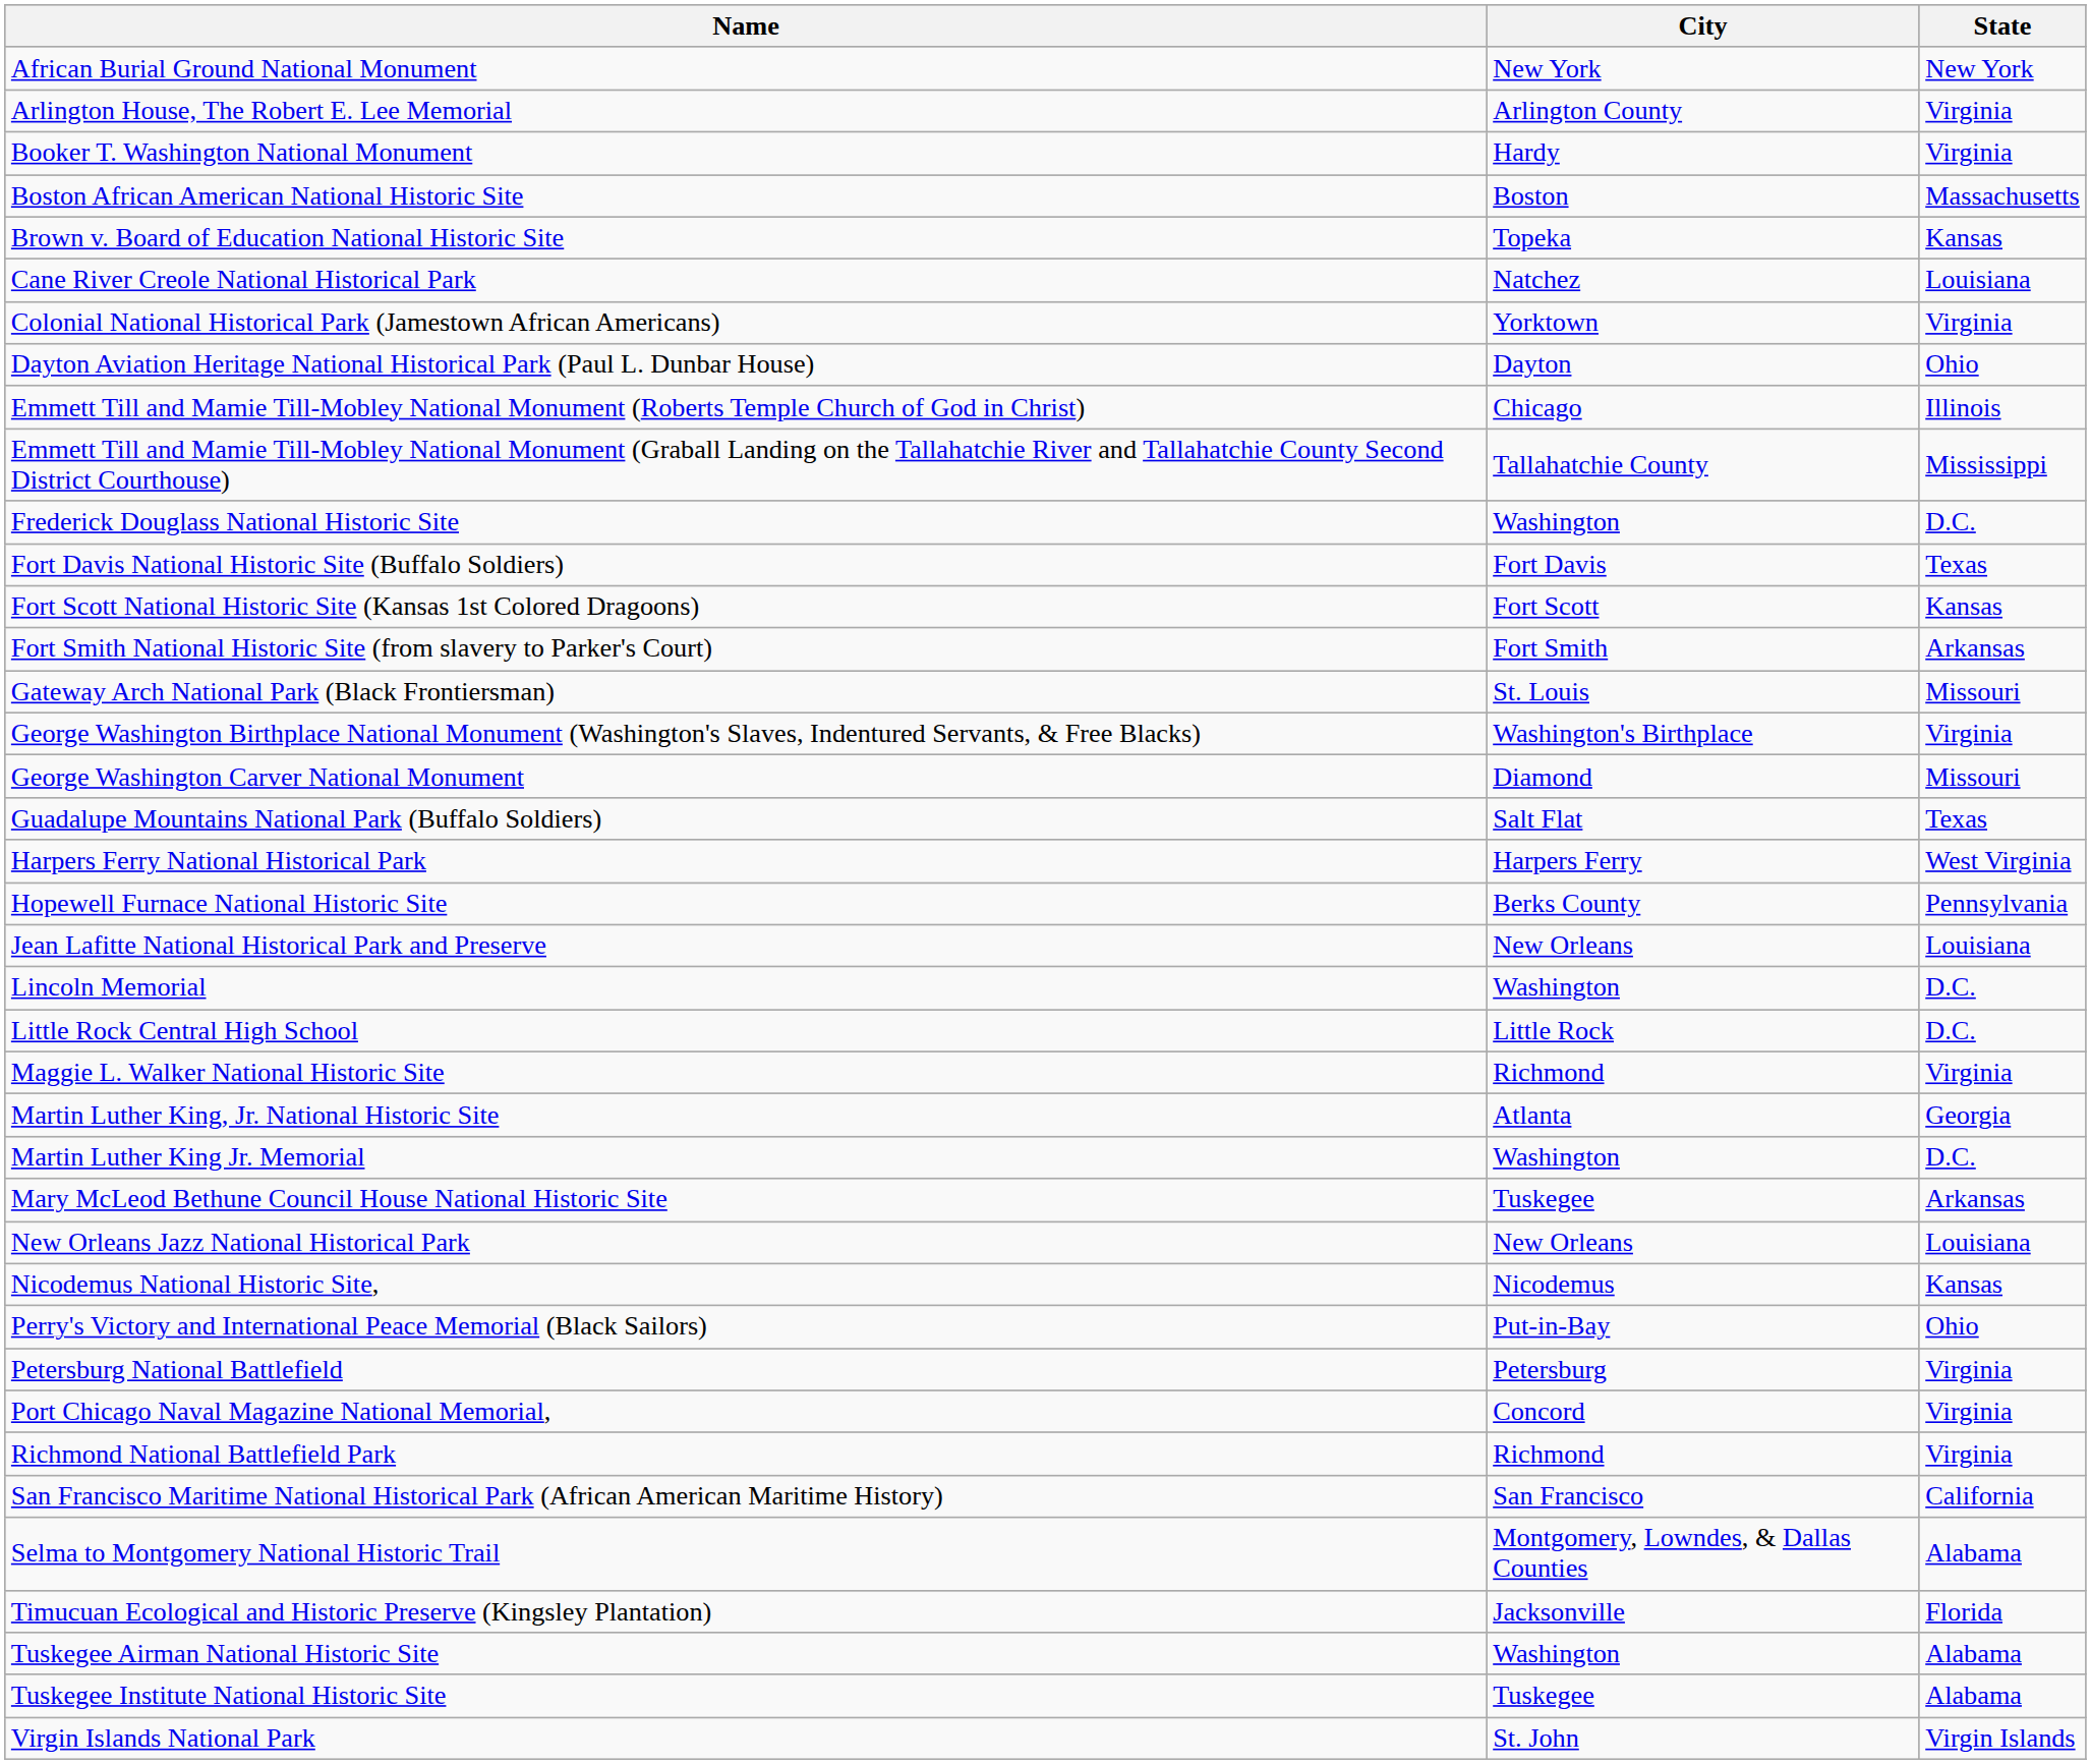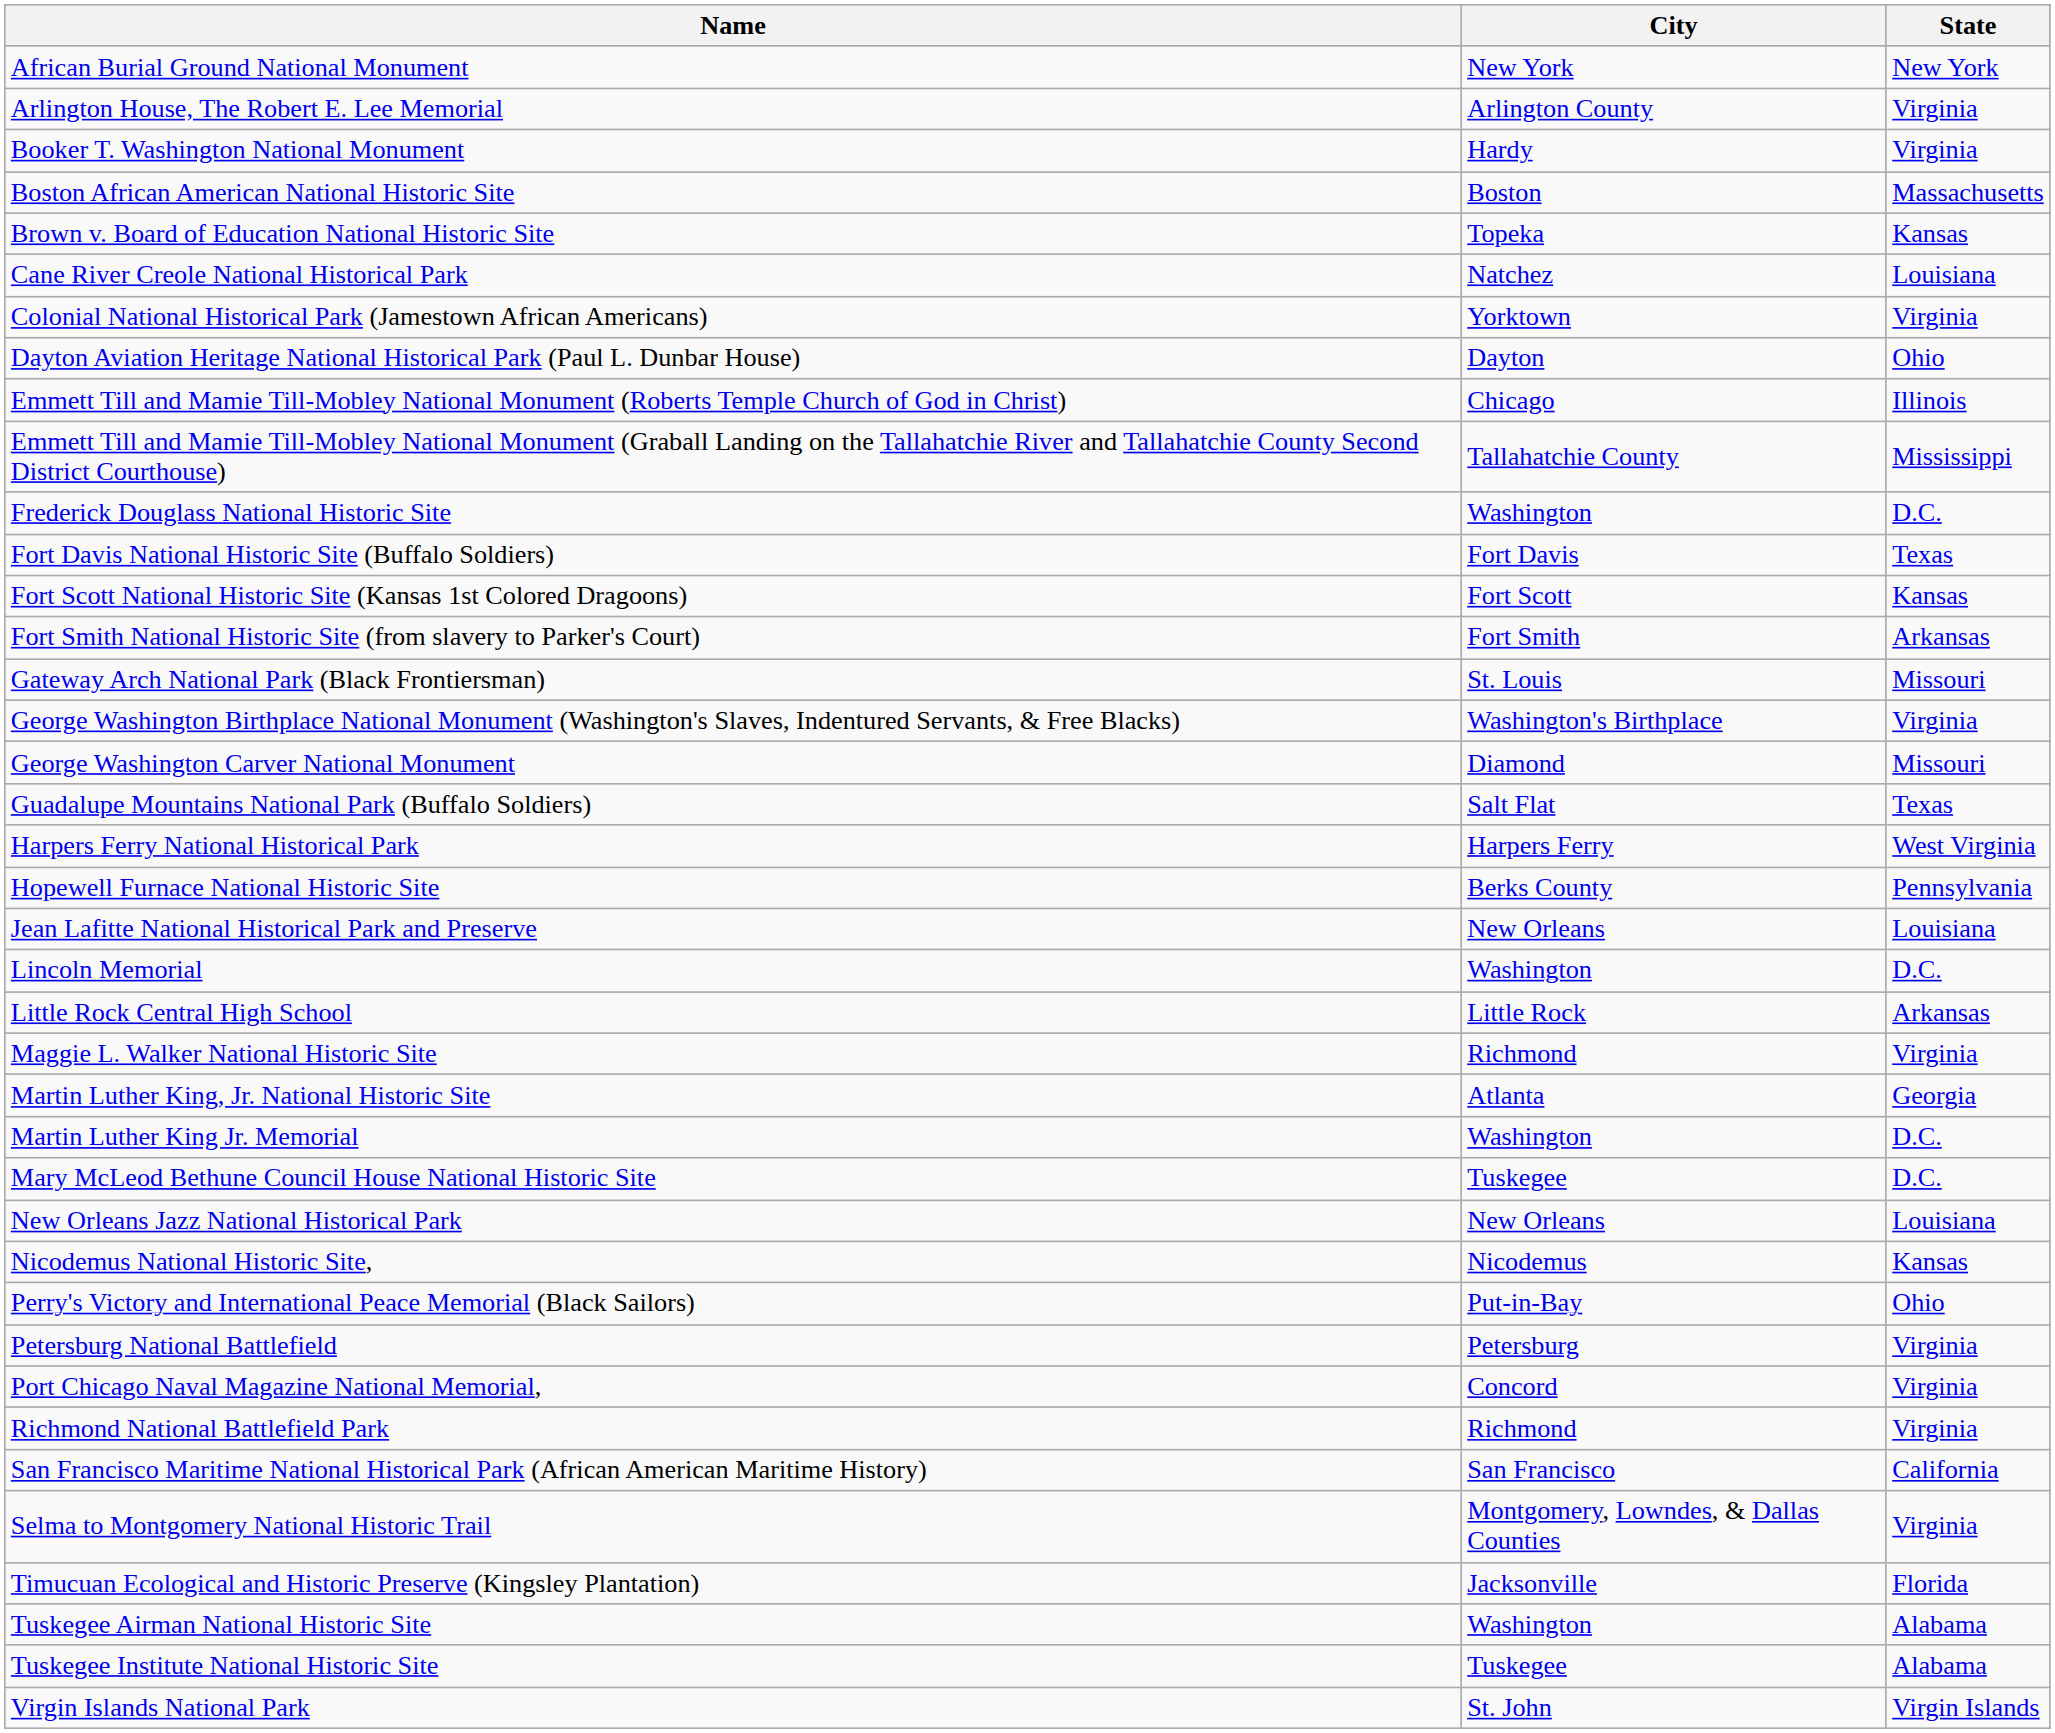 <table class="wikitable sortable">
 <tr>
 <th>Name</th>
 <th>City</th>
 <th>State</th>
 </tr>
 <tr>
 <td><a href='#'>African Burial Ground National Monument</a></td>
 <td><a href='#'>New York</a></td>
 <td><a href='#'>New York</a></td>
 </tr>
 <tr>
 <td><a href='#'>Arlington House, The Robert E. Lee Memorial</a></td>
 <td><a href='#'>Arlington County</a></td>
 <td><a href='#'>Virginia</a></td>
 </tr>
 <tr>
 <td><a href='#'>Booker T. Washington National Monument</a></td>
 <td><a href='#'>Hardy</a></td>
 <td><a href='#'>Virginia</a></td>
 </tr>
 <tr>
 <td><a href='#'>Boston African American National Historic Site</a></td>
 <td><a href='#'>Boston</a></td>
 <td><a href='#'>Massachusetts</a></td>
 </tr>
 <tr>
 <td><a href='#'>Brown v. Board of Education National Historic Site</a></td>
 <td><a href='#'>Topeka</a></td>
 <td><a href='#'>Kansas</a></td>
 </tr>
 <tr>
 <td><a href='#'>Cane River Creole National Historical Park</a></td>
 <td><a href='#'>Natchez</a></td>
 <td><a href='#'>Louisiana</a></td>
 </tr>
 <tr>
 <td><a href='#'>Colonial National Historical Park</a> (Jamestown African Americans)</td>
 <td><a href='#'>Yorktown</a></td>
 <td><a href='#'>Virginia</a></td>
 </tr>
 <tr>
 <td><a href='#'>Dayton Aviation Heritage National Historical Park</a> (Paul L. Dunbar House)</td>
 <td><a href='#'>Dayton</a></td>
 <td><a href='#'>Ohio</a></td>
 </tr>
 <tr>
 <td><a href='#'>Emmett Till and Mamie Till-Mobley National Monument</a> (<a href='#'>Roberts Temple Church of God in Christ</a>)</td>
 <td><a href='#'>Chicago</a></td>
 <td><a href='#'>Illinois</a></td>
 </tr>
 <tr>
 <td><a href='#'>Emmett Till and Mamie Till-Mobley National Monument</a> (Graball Landing on the <a href='#'>Tallahatchie River</a> and <a href='#'>Tallahatchie County Second District Courthouse</a>)</td>
 <td><a href='#'>Tallahatchie County</a></td>
 <td><a href='#'>Mississippi</a></td>
 </tr>
 <tr>
 <td><a href='#'>Frederick Douglass National Historic Site</a></td>
 <td><a href='#'>Washington</a></td>
 <td><a href='#'>D.C.</a></td>
 </tr>
 <tr>
 <td><a href='#'>Fort Davis National Historic Site</a> (Buffalo Soldiers)</td>
 <td><a href='#'>Fort Davis</a></td>
 <td><a href='#'>Texas</a></td>
 </tr>
 <tr>
 <td><a href='#'>Fort Scott National Historic Site</a> (Kansas 1st Colored Dragoons)</td>
 <td><a href='#'> Fort Scott</a></td>
 <td><a href='#'>Kansas</a></td>
 </tr>
 <tr>
 <td><a href='#'>Fort Smith National Historic Site</a> (from slavery to Parker's Court)</td>
 <td><a href='#'>Fort Smith</a></td>
 <td><a href='#'>Arkansas</a></td>
 </tr>
 <tr>
 <td><a href='#'>Gateway Arch National Park</a> (Black Frontiersman)</td>
 <td><a href='#'>St. Louis</a></td>
 <td><a href='#'>Missouri</a></td>
 </tr>
 <tr>
 <td><a href='#'>George Washington Birthplace National Monument</a> (Washington's Slaves, Indentured Servants, & Free Blacks)</td>
 <td><a href='#'>Washington's Birthplace</a></td>
 <td><a href='#'>Virginia</a></td>
 </tr>
 <tr>
 <td><a href='#'>George Washington Carver National Monument</a></td>
 <td><a href='#'>Diamond</a></td>
 <td><a href='#'>Missouri</a></td>
 </tr>
 <tr>
 <td><a href='#'>Guadalupe Mountains National Park</a> (Buffalo Soldiers)</td>
 <td><a href='#'> Salt Flat</a></td>
 <td><a href='#'>Texas</a></td>
 </tr>
 <tr>
 <td><a href='#'>Harpers Ferry National Historical Park</a></td>
 <td><a href='#'>Harpers Ferry</a></td>
 <td><a href='#'>West Virginia</a></td>
 </tr>
 <tr>
 <td><a href='#'>Hopewell Furnace National Historic Site</a></td>
 <td><a href='#'> Berks County</a></td>
 <td><a href='#'>Pennsylvania</a></td>
 </tr>
 <tr>
 <td><a href='#'>Jean Lafitte National Historical Park and Preserve</a></td>
 <td><a href='#'>New Orleans</a></td>
 <td><a href='#'>Louisiana</a></td>
 </tr>
 <tr>
 <td><a href='#'>Lincoln Memorial</a></td>
 <td><a href='#'>Washington</a></td>
 <td><a href='#'>D.C.</a></td>
 </tr>
 <tr>
 <td><a href='#'>Little Rock Central High School</a></td>
 <td><a href='#'>Little Rock</a></td>
-<td><a href='#'>D.C.</a></td>
+<td><a href='#'>Arkansas</a></td>
 </tr>
 <tr>
 <td><a href='#'>Maggie L. Walker National Historic Site</a></td>
 <td><a href='#'> Richmond</a></td>
 <td><a href='#'>Virginia</a></td>
 </tr>
 <tr>
 <td><a href='#'>Martin Luther King, Jr. National Historic Site</a></td>
 <td><a href='#'>Atlanta</a></td>
 <td><a href='#'>Georgia</a></td>
 </tr>
 <tr>
 <td><a href='#'>Martin Luther King Jr. Memorial</a></td>
 <td><a href='#'>Washington</a></td>
 <td><a href='#'>D.C.</a></td>
 </tr>
 <tr>
 <td><a href='#'>Mary McLeod Bethune Council House National Historic Site</a></td>
 <td><a href='#'> Tuskegee</a></td>
-<td><a href='#'>Arkansas</a></td>
+<td><a href='#'>D.C.</a></td>
 </tr>
 <tr>
 <td><a href='#'>New Orleans Jazz National Historical Park</a></td>
 <td><a href='#'>New Orleans</a></td>
 <td><a href='#'>Louisiana</a></td>
 </tr>
 <tr>
 <td><a href='#'>Nicodemus National Historic Site</a>,</td>
 <td><a href='#'> Nicodemus</a></td>
 <td><a href='#'>Kansas</a></td>
 </tr>
 <tr>
 <td><a href='#'>Perry's Victory and International Peace Memorial</a> (Black Sailors)</td>
 <td><a href='#'>Put-in-Bay</a></td>
 <td><a href='#'>Ohio</a></td>
 </tr>
 <tr>
 <td><a href='#'>Petersburg National Battlefield</a></td>
 <td><a href='#'> Petersburg</a></td>
 <td><a href='#'>Virginia</a></td>
 </tr>
 <tr>
 <td><a href='#'>Port Chicago Naval Magazine National Memorial</a>,</td>
 <td><a href='#'> Concord</a></td>
 <td><a href='#'>Virginia</a></td>
 </tr>
 <tr>
 <td><a href='#'>Richmond National Battlefield Park</a></td>
 <td><a href='#'> Richmond</a></td>
 <td><a href='#'>Virginia</a></td>
 </tr>
 <tr>
 <td><a href='#'>San Francisco Maritime National Historical Park</a> (African American Maritime History)</td>
 <td><a href='#'>San Francisco</a></td>
 <td><a href='#'>California</a></td>
 </tr>
 <tr>
 <td><a href='#'>Selma to Montgomery National Historic Trail</a></td>
 <td><a href='#'> Montgomery</a>, <a href='#'> Lowndes</a>, & <a href='#'> Dallas Counties</a></td>
-<td><a href='#'>Alabama</a></td>
+<td><a href='#'>Virginia</a></td>
 </tr>
 <tr>
 <td><a href='#'>Timucuan Ecological and Historic Preserve</a> (Kingsley Plantation)</td>
 <td><a href='#'>Jacksonville</a></td>
 <td><a href='#'>Florida</a></td>
 </tr>
 <tr>
 <td><a href='#'>Tuskegee Airman National Historic Site</a></td>
 <td><a href='#'>Washington</a></td>
 <td><a href='#'>Alabama</a></td>
 </tr>
 <tr>
 <td><a href='#'>Tuskegee Institute National Historic Site</a></td>
 <td><a href='#'> Tuskegee</a></td>
 <td><a href='#'>Alabama</a></td>
 </tr>
 <tr>
 <td><a href='#'>Virgin Islands National Park</a></td>
 <td><a href='#'> St. John</a></td>
 <td><a href='#'> Virgin Islands</a></td>
 </tr>
 <tr>
 </tr>
 </table>
